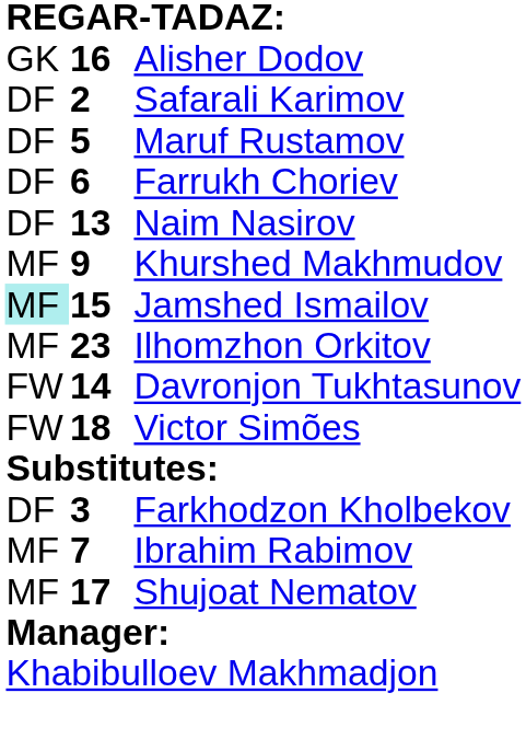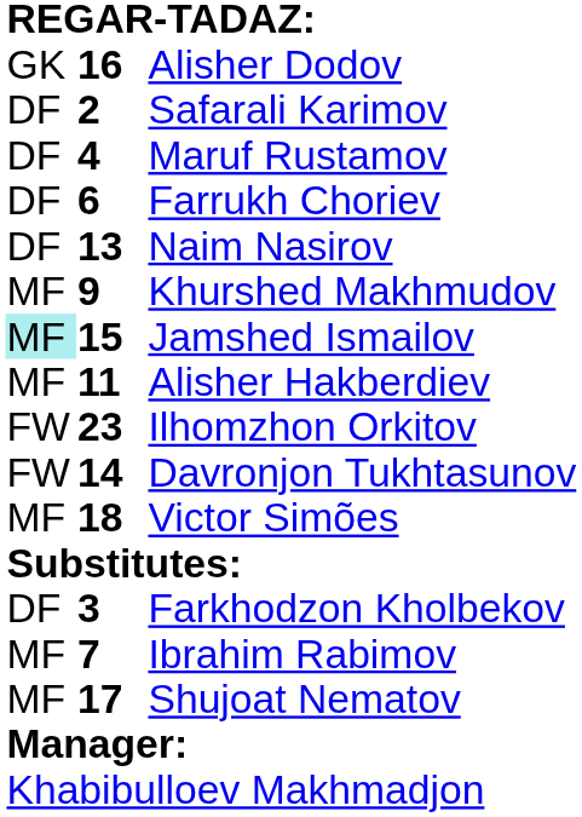 <table style="font-size: 90%" cellspacing="0" cellpadding="0" align=center>
 <tr>
 <td colspan="4"><strong>REGAR-TADAZ:</strong></td>
 </tr>
 <tr>
 <th width="25"></th>
 <th width="25"></th>
 </tr>
 <tr>
 <td>GK</td>
 <td><strong>16</strong></td>
 <td><a href='#'>Alisher Dodov</a></td>
 </tr>
 <tr>
 <td>DF</td>
 <td><strong>2</strong></td>
 <td><a href='#'>Safarali Karimov</a></td>
 </tr>
 <tr>
 <td>DF</td>
-<td><strong>5</strong></td>
+<td><strong>4</strong></td>
 <td><a href='#'>Maruf Rustamov</a></td>
 <td></td>
 </tr>
 <tr>
 <td>DF</td>
 <td><strong>6</strong></td>
 <td><a href='#'>Farrukh Choriev</a></td>
 </tr>
 <tr>
 <td>DF</td>
 <td><strong>13</strong></td>
 <td><a href='#'>Naim Nasirov</a></td>
 <td></td>
 </tr>
 <tr>
 <td>MF</td>
 <td><strong>9</strong></td>
 <td><a href='#'>Khurshed Makhmudov</a></td>
 </tr>
 <tr>
 <td style="background: paleturquoise;">MF</td>
 <td><strong>15</strong></td>
 <td><a href='#'>Jamshed Ismailov</a></td>
 <td></td>
 </tr>
 <tr>
 <td>MF</td>
+<td><strong>11</strong></td>
+<td><a href='#'>Alisher Hakberdiev</a></td>
+<td></td>
+<td></td>
+</tr>
+<tr>
+<td>FW</td>
 <td><strong>23</strong></td>
 <td><a href='#'>Ilhomzhon Orkitov</a></td>
 <td></td>
 <td></td>
 </tr>
 <tr>
 <td>FW</td>
 <td><strong>14</strong></td>
 <td><a href='#'>Davronjon Tukhtasunov</a></td>
 <td></td>
 <td></td>
 </tr>
 <tr>
-<td>FW</td>
+<td>MF</td>
 <td><strong>18</strong></td>
 <td><a href='#'>Victor Simões</a></td>
 </tr>
 <tr>
 <td colspan=4><strong>Substitutes:</strong></td>
 </tr>
 <tr>
 <td>DF</td>
 <td><strong>3</strong></td>
 <td><a href='#'>Farkhodzon Kholbekov</a></td>
 <td></td>
 <td></td>
 </tr>
 <tr>
 <td>MF</td>
 <td><strong>7</strong></td>
 <td><a href='#'>Ibrahim Rabimov</a></td>
 <td></td>
 <td></td>
 </tr>
 <tr>
 <td>MF</td>
 <td><strong>17</strong></td>
 <td><a href='#'>Shujoat Nematov</a></td>
 <td></td>
 <td></td>
 </tr>
 <tr>
 <td colspan=4><strong>Manager:</strong></td>
 </tr>
 <tr>
 <td colspan="4"> <a href='#'>Khabibulloev Makhmadjon</a></td>
 </tr>
 </table>
